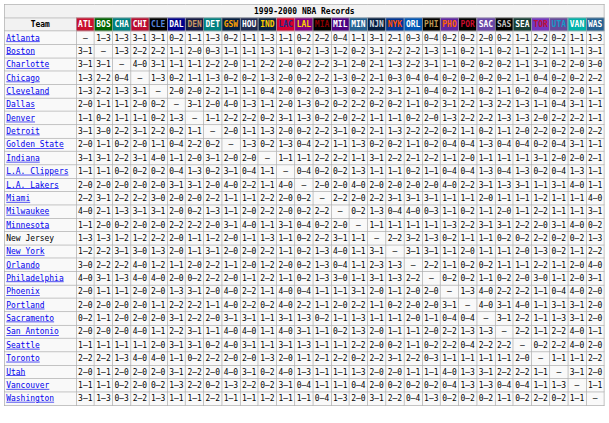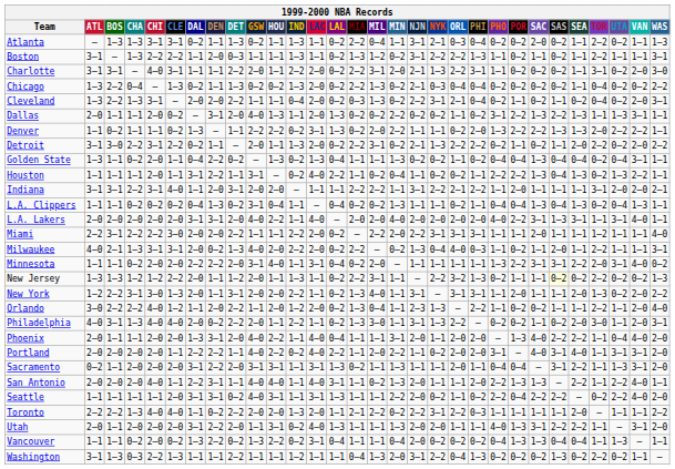 <table class="wikitable" style="font-size:90%; text-align:center;">
 <tr>
 <th colspan=30>1999-2000 NBA Records</th>
 </tr>
 <tr>
 <th width=100>Team</th>
 <th style="background:#CA102F;color:#FFFFFF;width=35">ATL</th>
 <th style="background:#006400;color:#FFFFFF;width=35">BOS</th>
 <th style="background:#008080;color:#FFFFFF;width=35">CHA</th>
 <th style="background:#BA0C2F;color:#FFFFFF;width=35">CHI</th>
 <th style="background:#000000;color:#5787DC;width=35">CLE</th>
 <th style="background:#00008B;color:#FFFFFF;width=35">DAL</th>
 <th style="background:#141A44;color:#C69966;width=35">DEN</th>
 <th style="background:#008080;color:#FFFFFF;width=35">DET</th>
 <th style="background:#031E41;color:#FEA302;width=35">GSW</th>
 <th style="background:#1D2951;color:#FFFFFF;width=35">HOU</th>
 <th style="background:#081F3F;color:#FDCC04;width=35">IND</th>
 <th style="background:#D40032;color:#1A2E8B;width=35">LAC</th>
 <th style="background:#800080;color:#FFD700;width=35">LAL</th>
 <th style="background:#000000;color:#8B0000;width=35">MIA</th>
 <th style="background:#4B0082;color:#FFFFFF;width=35">MIL</th>
 <th style="background:#236192;color:#FFFFFF;width=35">MIN</th>
 <th style="background:#031E41;color:#CED5DD;width=35">NJN</th>
 <th style="background:#003593;color:#FF4F03;width=35">NYK</th>
 <th style="background:#0056B5;color:#FFFFFF;width=35">ORL</th>
 <th style="background:#000000;color:#BB9754;width=35">PHI</th>
 <th style="background:#5F24A0;color:#FF6303;width=35">PHO</th>
 <th style="background:#000000;color:#C90F2E;width=35">POR</th>
 <th style="background:#6846A8;color:#FFFFFF;width=35">SAC</th>
 <th style="background:#000000;color:#C0C0C0;width=35">SAS</th>
 <th style="background:#173F36;color:#FFFFFF;width=35">SEA</th>
 <th style="background:#7436BF;color:#BE0F34;width=35">TOR</th>
 <th style="background:#644A9C;color:#149BC7;width=35">UTA</th>
 <th style="background:#00B2AA;color:#FFFFFF;width=35">VAN</th>
 <th style="background:#236192;color:#FFFFFF;width=35">WAS</th>
 </tr>
 <tr>
 <td style="text-align:left;"><a href='#'>Atlanta</a></td>
 <td>–</td>
 <td>1–3</td>
 <td>1–3</td>
 <td>3–1</td>
 <td>3–1</td>
 <td>0–2</td>
 <td>1–1</td>
 <td>1–3</td>
 <td>0–2</td>
 <td>1–1</td>
 <td>1–3</td>
 <td>1–1</td>
 <td>0–2</td>
 <td>2–2</td>
 <td>0–4</td>
 <td>1–1</td>
 <td>3–1</td>
 <td>2–1</td>
 <td>0–3</td>
 <td>0–4</td>
 <td>0–2</td>
 <td>0–2</td>
 <td>2–0</td>
 <td>0–2</td>
 <td>1–1</td>
 <td>2–2</td>
 <td>0–2</td>
 <td>1–1</td>
 <td>1–3</td>
 </tr>
 <tr>
 <td style="text-align:left;"><a href='#'>Boston</a></td>
 <td>3–1</td>
 <td>–</td>
 <td>1–3</td>
 <td>2–2</td>
 <td>2–2</td>
 <td>1–1</td>
 <td>2–0</td>
 <td>0–3</td>
 <td>1–1</td>
 <td>1–1</td>
 <td>1–3</td>
 <td>1–1</td>
 <td>0–2</td>
 <td>1–3</td>
 <td>1–2</td>
 <td>0–2</td>
 <td>3–1</td>
 <td>2–2</td>
 <td>2–2</td>
 <td>1–3</td>
 <td>1–1</td>
 <td>0–2</td>
 <td>1–1</td>
 <td>0–2</td>
 <td>1–1</td>
 <td>2–2</td>
 <td>1–1</td>
 <td>1–1</td>
 <td>3–1</td>
 </tr>
 <tr>
 <td style="text-align:left;"><a href='#'>Charlotte</a></td>
 <td>3–1</td>
 <td>3–1</td>
 <td>–</td>
 <td>4–0</td>
 <td>3–1</td>
 <td>1–1</td>
 <td>1–1</td>
 <td>2–2</td>
 <td>2–0</td>
 <td>1–1</td>
 <td>2–2</td>
 <td>2–0</td>
 <td>0–2</td>
 <td>2–2</td>
 <td>3–1</td>
 <td>2–0</td>
 <td>2–1</td>
 <td>1–3</td>
 <td>2–2</td>
 <td>3–1</td>
 <td>1–1</td>
 <td>0–2</td>
 <td>0–2</td>
 <td>0–2</td>
 <td>1–1</td>
 <td>3–1</td>
 <td>0–2</td>
 <td>2–0</td>
 <td>3–0</td>
 </tr>
 <tr>
 <td style="text-align:left;"><a href='#'>Chicago</a></td>
 <td>1–3</td>
 <td>2–2</td>
 <td>0–4</td>
 <td>–</td>
 <td>1–3</td>
 <td>0–2</td>
 <td>1–1</td>
 <td>1–3</td>
 <td>0–2</td>
 <td>0–2</td>
 <td>1–3</td>
 <td>2–0</td>
 <td>0–2</td>
 <td>2–2</td>
 <td>1–3</td>
 <td>0–2</td>
 <td>2–1</td>
 <td>0–3</td>
 <td>0–4</td>
 <td>0–4</td>
 <td>0–2</td>
 <td>0–2</td>
 <td>0–2</td>
 <td>0–2</td>
 <td>1–1</td>
 <td>0–4</td>
 <td>0–2</td>
 <td>0–2</td>
 <td>2–2</td>
 </tr>
 <tr>
 <td style="text-align:left;"><a href='#'>Cleveland</a></td>
 <td>1–3</td>
 <td>2–2</td>
 <td>1–3</td>
 <td>3–1</td>
 <td>–</td>
 <td>2–0</td>
 <td>2–0</td>
 <td>2–2</td>
 <td>1–1</td>
 <td>1–1</td>
 <td>0–4</td>
 <td>2–0</td>
 <td>0–2</td>
 <td>0–3</td>
 <td>1–3</td>
 <td>0–2</td>
 <td>2–2</td>
 <td>3–1</td>
 <td>2–1</td>
 <td>0–4</td>
 <td>0–2</td>
 <td>1–1</td>
 <td>0–2</td>
 <td>1–1</td>
 <td>0–2</td>
 <td>0–4</td>
 <td>0–2</td>
 <td>2–0</td>
-<td>1–1</td>
+<td>3–1</td>
 </tr>
 <tr>
 <td style="text-align:left;"><a href='#'>Dallas</a></td>
 <td>2–0</td>
 <td>1–1</td>
 <td>1–1</td>
 <td>2–0</td>
 <td>0–2</td>
 <td>–</td>
 <td>3–1</td>
 <td>2–0</td>
 <td>4–0</td>
 <td>1–3</td>
 <td>1–1</td>
 <td>2–0</td>
 <td>1–3</td>
 <td>0–2</td>
 <td>0–2</td>
 <td>2–2</td>
 <td>0–2</td>
 <td>0–2</td>
 <td>1–1</td>
 <td>0–2</td>
 <td>3–1</td>
 <td>2–2</td>
 <td>1–3</td>
 <td>2–2</td>
 <td>1–3</td>
 <td>1–1</td>
-<td>0–4</td>
+<td>1–3</td>
 <td>3–1</td>
 <td>1–1</td>
 </tr>
 <tr>
 <td style="text-align:left;"><a href='#'>Denver</a></td>
 <td>1–1</td>
 <td>0–2</td>
 <td>1–1</td>
 <td>1–1</td>
 <td>0–2</td>
 <td>1–3</td>
 <td>–</td>
 <td>1–1</td>
 <td>2–2</td>
 <td>2–2</td>
 <td>0–2</td>
 <td>3–1</td>
 <td>1–3</td>
 <td>0–2</td>
 <td>2–0</td>
 <td>2–2</td>
 <td>1–1</td>
 <td>1–1</td>
 <td>0–2</td>
 <td>2–0</td>
 <td>1–3</td>
 <td>2–2</td>
 <td>2–2</td>
 <td>1–3</td>
 <td>1–3</td>
 <td>2–0</td>
 <td>2–2</td>
 <td>2–2</td>
 <td>1–1</td>
 </tr>
 <tr>
 <td style="text-align:left;"><a href='#'>Detroit</a></td>
 <td>3–1</td>
 <td>3–0</td>
 <td>2–2</td>
 <td>3–1</td>
 <td>2–2</td>
 <td>0–2</td>
 <td>1–1</td>
 <td>–</td>
 <td>2–0</td>
 <td>1–1</td>
 <td>1–3</td>
 <td>2–0</td>
 <td>0–2</td>
 <td>2–2</td>
 <td>3–1</td>
 <td>0–2</td>
 <td>2–1</td>
 <td>1–3</td>
 <td>2–2</td>
 <td>2–2</td>
 <td>0–2</td>
 <td>1–1</td>
 <td>0–2</td>
 <td>1–1</td>
 <td>2–0</td>
 <td>2–2</td>
 <td>0–2</td>
 <td>2–0</td>
 <td>2–2</td>
 </tr>
 <tr>
 <td style="text-align:left;"><a href='#'>Golden State</a></td>
-<td>2–0</td>
+<td>1–3</td>
 <td>1–1</td>
 <td>0–2</td>
 <td>2–0</td>
 <td>1–1</td>
 <td>0–4</td>
 <td>2–2</td>
 <td>0–2</td>
 <td>–</td>
 <td>1–3</td>
 <td>0–2</td>
 <td>1–3</td>
 <td>0–4</td>
-<td>2–2</td>
+<td>1–1</td>
 <td>1–1</td>
 <td>1–3</td>
 <td>0–2</td>
 <td>0–2</td>
 <td>1–1</td>
 <td>0–2</td>
 <td>0–4</td>
 <td>0–4</td>
 <td>1–3</td>
 <td>0–4</td>
 <td>0–4</td>
 <td>0–2</td>
 <td>0–4</td>
 <td>3–1</td>
+<td>1–1</td>
+</tr>
+<tr>
+<td style="text-align:left;"><a href='#'>Houston</a></td>
+<td>1–1</td>
+<td>1–1</td>
+<td>1–1</td>
+<td>2–0</td>
+<td>1–1</td>
+<td>3–1</td>
+<td>2–2</td>
+<td>1–1</td>
+<td>3–1</td>
+<td>–</td>
+<td>0–2</td>
+<td>4–0</td>
+<td>2–2</td>
+<td>1–1</td>
+<td>0–2</td>
+<td>0–4</td>
+<td>1–1</td>
+<td>0–2</td>
+<td>0–2</td>
+<td>1–1</td>
+<td>2–2</td>
+<td>2–2</td>
+<td>1–3</td>
+<td>0–4</td>
+<td>1–3</td>
+<td>0–2</td>
+<td>1–3</td>
+<td>2–2</td>
 <td>1–1</td>
 </tr>
 <tr>
 <td style="text-align:left;"><a href='#'>Indiana</a></td>
 <td>3–1</td>
 <td>3–1</td>
 <td>2–2</td>
 <td>3–1</td>
 <td>4–0</td>
 <td>1–1</td>
 <td>2–0</td>
 <td>3–1</td>
 <td>2–0</td>
 <td>2–0</td>
 <td>–</td>
 <td>1–1</td>
 <td>1–1</td>
 <td>2–2</td>
 <td>2–2</td>
 <td>1–1</td>
 <td>3–1</td>
 <td>2–2</td>
 <td>2–1</td>
 <td>2–2</td>
 <td>1–1</td>
 <td>2–0</td>
 <td>1–1</td>
 <td>1–1</td>
 <td>1–1</td>
 <td>3–1</td>
 <td>2–0</td>
 <td>2–0</td>
 <td>2–1</td>
 </tr>
 <tr>
 <td style="text-align:left;"><a href='#'>L.A. Clippers</a></td>
 <td>1–1</td>
 <td>1–1</td>
 <td>0–2</td>
 <td>0–2</td>
 <td>0–2</td>
 <td>0–4</td>
 <td>1–3</td>
 <td>0–2</td>
 <td>3–1</td>
 <td>0–4</td>
 <td>1–1</td>
 <td>–</td>
 <td>0–4</td>
 <td>0–2</td>
 <td>0–2</td>
 <td>1–3</td>
 <td>1–1</td>
 <td>1–1</td>
 <td>0–2</td>
 <td>1–1</td>
 <td>0–4</td>
 <td>0–4</td>
 <td>1–3</td>
 <td>0–4</td>
 <td>1–3</td>
 <td>0–2</td>
 <td>0–4</td>
 <td>1–3</td>
 <td>1–1</td>
 </tr>
 <tr>
 <td style="text-align:left;"><a href='#'>L.A. Lakers</a></td>
 <td>2–0</td>
 <td>2–0</td>
 <td>2–0</td>
 <td>2–0</td>
 <td>2–0</td>
 <td>3–1</td>
 <td>3–1</td>
 <td>2–0</td>
 <td>4–0</td>
 <td>2–2</td>
 <td>1–1</td>
 <td>4–0</td>
 <td>–</td>
 <td>2–0</td>
 <td>2–0</td>
 <td>4–0</td>
 <td>2–0</td>
 <td>2–0</td>
 <td>2–0</td>
 <td>2–0</td>
 <td>4–0</td>
 <td>2–2</td>
 <td>3–1</td>
 <td>1–3</td>
 <td>3–1</td>
 <td>1–1</td>
 <td>3–1</td>
 <td>4–0</td>
 <td>1–1</td>
 </tr>
 <tr>
 <td style="text-align:left;"><a href='#'>Miami</a></td>
 <td>2–2</td>
 <td>3–1</td>
 <td>2–2</td>
 <td>2–2</td>
 <td>3–0</td>
 <td>2–0</td>
 <td>2–0</td>
 <td>2–2</td>
 <td>1–1</td>
 <td>1–1</td>
 <td>2–2</td>
 <td>2–0</td>
 <td>0–2</td>
 <td>–</td>
 <td>2–2</td>
 <td>2–0</td>
 <td>2–2</td>
 <td>3–1</td>
 <td>3–1</td>
 <td>3–1</td>
 <td>1–1</td>
 <td>1–1</td>
 <td>2–0</td>
 <td>1–1</td>
 <td>1–1</td>
 <td>1–2</td>
 <td>1–1</td>
 <td>1–1</td>
 <td>4–0</td>
 </tr>
 <tr>
 <td style="text-align:left;"><a href='#'>Milwaukee</a></td>
 <td>4–0</td>
 <td>2–1</td>
 <td>1–3</td>
 <td>3–1</td>
 <td>3–1</td>
 <td>2–0</td>
 <td>0–2</td>
 <td>1–3</td>
-<td>1–1</td>
+<td>4–0</td>
 <td>2–0</td>
 <td>2–2</td>
 <td>2–0</td>
 <td>0–2</td>
 <td>2–2</td>
 <td>–</td>
 <td>0–2</td>
 <td>1–3</td>
 <td>0–4</td>
 <td>4–0</td>
 <td>0–3</td>
 <td>1–1</td>
 <td>0–2</td>
 <td>1–1</td>
 <td>2–0</td>
 <td>1–1</td>
 <td>2–2</td>
 <td>1–1</td>
 <td>1–1</td>
 <td>3–1</td>
 </tr>
 <tr>
 <td style="text-align:left;"><a href='#'>Minnesota</a></td>
 <td>1–1</td>
-<td>2–0</td>
+<td>1–1</td>
 <td>0–2</td>
 <td>2–0</td>
 <td>2–0</td>
 <td>2–2</td>
 <td>2–2</td>
 <td>2–0</td>
 <td>3–1</td>
 <td>4–0</td>
 <td>1–1</td>
 <td>3–1</td>
 <td>0–4</td>
 <td>0–2</td>
 <td>2–0</td>
 <td>–</td>
 <td>1–1</td>
 <td>1–1</td>
 <td>1–1</td>
 <td>1–1</td>
 <td>1–3</td>
 <td>2–2</td>
 <td>3–1</td>
 <td>3–1</td>
 <td>2–2</td>
 <td>2–0</td>
 <td>3–1</td>
 <td>4–0</td>
 <td>0–2</td>
 </tr>
 <tr>
 <td style="text-align:left;">New Jersey</td>
 <td>1–3</td>
 <td>1–3</td>
 <td>1–2</td>
 <td>1–2</td>
 <td>2–2</td>
 <td>2–0</td>
 <td>1–1</td>
 <td>1–2</td>
 <td>2–0</td>
 <td>1–1</td>
 <td>1–3</td>
 <td>1–1</td>
 <td>0–2</td>
 <td>2–2</td>
 <td>3–1</td>
 <td>1–1</td>
 <td>–</td>
 <td>2–2</td>
 <td>3–2</td>
 <td>1–3</td>
 <td>0–2</td>
 <td>1–1</td>
 <td>1–1</td>
-<td>0–2</td>
+<td style="background: lightyellow;">0–2</td>
 <td>0–2</td>
 <td>2–2</td>
 <td>0–2</td>
 <td>0–2</td>
 <td>1–3</td>
 </tr>
 <tr>
 <td style="text-align:left;"><a href='#'>New York</a></td>
 <td>1–2</td>
 <td>2–2</td>
 <td>3–1</td>
 <td>3–0</td>
 <td>1–3</td>
 <td>2–0</td>
 <td>1–1</td>
 <td>3–1</td>
 <td>2–0</td>
 <td>2–0</td>
 <td>2–2</td>
 <td>1–1</td>
 <td>0–2</td>
 <td>1–3</td>
 <td>4–0</td>
 <td>1–1</td>
 <td>3–1</td>
 <td>–</td>
 <td>3–1</td>
 <td>3–1</td>
 <td>1–1</td>
 <td>2–0</td>
 <td>1–1</td>
 <td>1–1</td>
 <td>2–0</td>
 <td>1–3</td>
 <td>0–2</td>
-<td>1–1</td>
+<td>2–0</td>
 <td>2–2</td>
 </tr>
 <tr>
 <td style="text-align:left;"><a href='#'>Orlando</a></td>
 <td>3–0</td>
 <td>2–2</td>
 <td>2–2</td>
 <td>4–0</td>
 <td>1–2</td>
 <td>1–1</td>
 <td>2–0</td>
 <td>2–2</td>
 <td>1–1</td>
 <td>2–0</td>
 <td>1–2</td>
 <td>2–0</td>
 <td>0–2</td>
 <td>1–3</td>
 <td>0–4</td>
 <td>1–1</td>
 <td>2–3</td>
 <td>1–3</td>
 <td>–</td>
 <td>2–2</td>
 <td>1–1</td>
 <td>0–2</td>
 <td>0–2</td>
 <td>1–1</td>
 <td>1–1</td>
 <td>2–2</td>
 <td>1–1</td>
 <td>2–0</td>
 <td>4–0</td>
 </tr>
 <tr>
 <td style="text-align:left;"><a href='#'>Philadelphia</a></td>
 <td>4–0</td>
 <td>3–1</td>
 <td>1–3</td>
 <td>4–0</td>
 <td>4–0</td>
 <td>2–0</td>
 <td>0–2</td>
 <td>2–2</td>
 <td>2–0</td>
 <td>1–1</td>
 <td>2–2</td>
 <td>1–1</td>
 <td>0–2</td>
 <td>1–3</td>
 <td>3–0</td>
 <td>1–1</td>
 <td>3–1</td>
 <td>1–3</td>
 <td>2–2</td>
 <td>–</td>
 <td>0–2</td>
 <td>0–2</td>
 <td>1–1</td>
 <td>0–2</td>
 <td>2–0</td>
 <td>3–0</td>
 <td>1–1</td>
 <td>2–0</td>
 <td>3–1</td>
 </tr>
 <tr>
 <td style="text-align:left;"><a href='#'>Phoenix</a></td>
 <td>2–0</td>
 <td>1–1</td>
 <td>1–1</td>
 <td>2–0</td>
 <td>2–0</td>
 <td>1–3</td>
 <td>3–1</td>
 <td>2–0</td>
 <td>4–0</td>
 <td>2–2</td>
 <td>1–1</td>
 <td>4–0</td>
 <td>0–4</td>
 <td>1–1</td>
 <td>1–1</td>
 <td>3–1</td>
 <td>2–0</td>
 <td>1–1</td>
 <td>2–0</td>
 <td>2–0</td>
 <td>–</td>
 <td>1–3</td>
 <td>4–0</td>
 <td>2–2</td>
 <td>2–2</td>
 <td>1–1</td>
 <td>0–4</td>
 <td>4–0</td>
 <td>2–0</td>
 </tr>
 <tr>
 <td style="text-align:left;"><a href='#'>Portland</a></td>
 <td>2–0</td>
 <td>2–0</td>
 <td>2–0</td>
 <td>2–0</td>
 <td>1–1</td>
 <td>2–2</td>
 <td>2–2</td>
 <td>1–1</td>
 <td>4–0</td>
 <td>2–2</td>
 <td>0–2</td>
 <td>4–0</td>
 <td>2–2</td>
 <td>1–1</td>
 <td>2–0</td>
 <td>2–2</td>
 <td>1–1</td>
 <td>0–2</td>
 <td>2–0</td>
 <td>2–0</td>
 <td>3–1</td>
 <td>–</td>
 <td>4–0</td>
 <td>3–1</td>
 <td>4–0</td>
 <td>1–1</td>
 <td>3–1</td>
 <td>3–1</td>
 <td>2–0</td>
 </tr>
 <tr>
 <td style="text-align:left;"><a href='#'>Sacramento</a></td>
 <td>0–2</td>
 <td>1–1</td>
 <td>2–0</td>
 <td>2–0</td>
 <td>2–0</td>
 <td>3–1</td>
 <td>2–2</td>
 <td>2–0</td>
 <td>3–1</td>
 <td>3–1</td>
 <td>1–1</td>
 <td>3–1</td>
 <td>1–3</td>
 <td>0–2</td>
 <td>1–1</td>
 <td>1–3</td>
 <td>1–1</td>
 <td>1–1</td>
 <td>2–0</td>
 <td>1–1</td>
 <td>0–4</td>
 <td>0–4</td>
 <td>–</td>
 <td>3–1</td>
 <td>2–2</td>
 <td>1–1</td>
 <td>1–3</td>
 <td>3–1</td>
 <td>2–0</td>
 </tr>
 <tr>
 <td style="text-align:left;"><a href='#'>San Antonio</a></td>
 <td>2–0</td>
 <td>2–0</td>
 <td>2–0</td>
 <td>4–0</td>
 <td>1–1</td>
 <td>2–2</td>
 <td>3–1</td>
 <td>1–1</td>
 <td>4–0</td>
 <td>4–0</td>
 <td>1–1</td>
 <td>4–0</td>
 <td>3–1</td>
 <td>1–1</td>
 <td>0–2</td>
 <td>1–3</td>
 <td>2–0</td>
 <td>1–1</td>
 <td>1–1</td>
 <td>2–0</td>
 <td>2–2</td>
 <td>1–3</td>
 <td>1–3</td>
 <td>–</td>
 <td>2–2</td>
 <td>1–1</td>
 <td>2–2</td>
 <td>4–0</td>
 <td>1–1</td>
 </tr>
 <tr>
 <td style="text-align:left;"><a href='#'>Seattle</a></td>
 <td>1–1</td>
 <td>1–1</td>
 <td>1–1</td>
 <td>1–1</td>
 <td>2–0</td>
 <td>3–1</td>
 <td>3–1</td>
 <td>0–2</td>
 <td>4–0</td>
 <td>3–1</td>
 <td>1–1</td>
 <td>3–1</td>
 <td>1–3</td>
 <td>1–1</td>
 <td>1–1</td>
 <td>2–2</td>
 <td>2–0</td>
 <td>0–2</td>
 <td>1–1</td>
 <td>0–2</td>
 <td>2–2</td>
 <td>0–4</td>
 <td>2–2</td>
 <td>2–2</td>
 <td>–</td>
 <td>0–2</td>
 <td>2–2</td>
 <td>4–0</td>
 <td>2–0</td>
 </tr>
 <tr>
 <td style="text-align:left;"><a href='#'>Toronto</a></td>
 <td>2–2</td>
 <td>2–2</td>
 <td>1–3</td>
 <td>4–0</td>
 <td>4–0</td>
 <td>1–1</td>
 <td>0–2</td>
 <td>2–2</td>
 <td>2–0</td>
 <td>2–0</td>
 <td>1–3</td>
 <td>2–0</td>
 <td>1–1</td>
 <td>2–1</td>
 <td>2–2</td>
 <td>0–2</td>
 <td>2–2</td>
 <td>3–1</td>
 <td>2–2</td>
 <td>0–3</td>
 <td>1–1</td>
 <td>1–1</td>
 <td>1–1</td>
 <td>1–1</td>
 <td>2–0</td>
 <td>–</td>
 <td>1–1</td>
 <td>1–1</td>
 <td>2–2</td>
 </tr>
 <tr>
 <td style="text-align:left;"><a href='#'>Utah</a></td>
 <td>2–0</td>
 <td>1–1</td>
 <td>2–0</td>
 <td>2–0</td>
 <td>2–0</td>
 <td>3–1</td>
 <td>2–2</td>
 <td>2–0</td>
-<td>4–0</td>
+<td>1–1</td>
 <td>3–1</td>
 <td>0–2</td>
 <td>4–0</td>
 <td>1–3</td>
 <td>1–1</td>
 <td>1–1</td>
 <td>1–3</td>
 <td>2–0</td>
 <td>2–0</td>
 <td>1–1</td>
 <td>1–1</td>
 <td>4–0</td>
 <td>1–3</td>
 <td>3–1</td>
 <td>2–2</td>
 <td>2–2</td>
 <td>1–1</td>
 <td>–</td>
 <td>3–1</td>
 <td>2–0</td>
 </tr>
 <tr>
 <td style="text-align:left;"><a href='#'>Vancouver</a></td>
 <td>1–1</td>
 <td>1–1</td>
 <td>0–2</td>
 <td>2–0</td>
 <td>0–2</td>
 <td>1–3</td>
 <td>2–2</td>
 <td>0–2</td>
 <td>1–3</td>
 <td>2–2</td>
 <td>0–2</td>
 <td>3–1</td>
 <td>0–4</td>
 <td>1–1</td>
 <td>1–1</td>
 <td>0–4</td>
 <td>2–0</td>
 <td>0–2</td>
 <td>0–2</td>
 <td>0–2</td>
 <td>0–4</td>
 <td>1–3</td>
 <td>1–3</td>
 <td>0–4</td>
 <td>0–4</td>
 <td>1–1</td>
 <td>1–3</td>
 <td>–</td>
 <td>1–1</td>
 </tr>
 <tr>
 <td style="text-align:left;"><a href='#'>Washington</a></td>
 <td>3–1</td>
 <td>1–3</td>
 <td>0–3</td>
 <td>2–2</td>
 <td>1–3</td>
 <td>1–1</td>
 <td>1–1</td>
 <td>2–2</td>
 <td>1–1</td>
 <td>1–1</td>
 <td>1–2</td>
 <td>1–1</td>
 <td>1–1</td>
 <td>0–4</td>
 <td>1–3</td>
 <td>2–0</td>
 <td>3–1</td>
 <td>2–2</td>
 <td>0–4</td>
 <td>1–3</td>
 <td>0–2</td>
 <td>0–2</td>
 <td>0–2</td>
-<td>1–1</td>
+<td>1–3</td>
 <td>0–2</td>
 <td>2–2</td>
 <td>0–2</td>
 <td>1–1</td>
 <td>—</td>
 </tr>
 </table>
